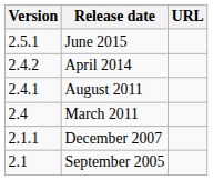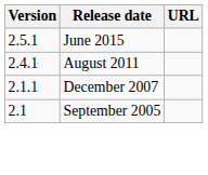 <table class="wikitable">
 <tr>
 <th>Version</th>
 <th>Release date</th>
 <th>URL</th>
 </tr>
 <tr>
 <td>2.5.1</td>
 <td>June 2015</td>
 <td></td>
 </tr>
 <tr>
-<td>2.4.2</td>
-<td>April 2014</td>
-<td></td>
-</tr>
-<tr>
 <td>2.4.1</td>
 <td>August 2011</td>
-<td></td>
-</tr>
-<tr>
-<td>2.4</td>
-<td>March 2011</td>
 <td></td>
 </tr>
 <tr>
 <td>2.1.1</td>
 <td>December 2007</td>
 <td></td>
 </tr>
 <tr>
 <td>2.1</td>
 <td>September 2005</td>
 <td></td>
 </tr>
 </table>
